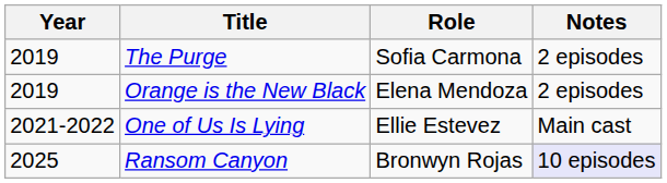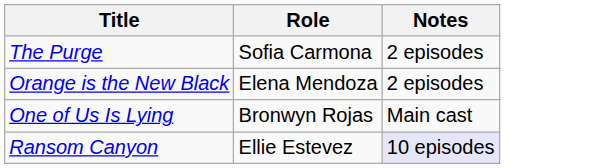 <table class="wikitable sortable">
 <tr>
-<th>Year</th>
 <th>Title</th>
 <th>Role</th>
 <th class="unsortable">Notes</th>
 </tr>
 <tr>
-<td>2019</td>
 <td><em><a href='#'>The Purge</a></em></td>
 <td>Sofia Carmona</td>
 <td>2 episodes</td>
 </tr>
 <tr>
-<td>2019</td>
 <td><em><a href='#'>Orange is the New Black</a></em></td>
 <td>Elena Mendoza</td>
 <td>2 episodes</td>
 </tr>
 <tr>
-<td>2021-2022</td>
 <td><em><a href='#'>One of Us Is Lying</a></em></td>
-<td>Ellie Estevez</td>
+<td>Bronwyn Rojas</td>
 <td>Main cast</td>
 </tr>
 <tr>
-<td>2025</td>
 <td><em><a href='#'> Ransom Canyon</a></em></td>
-<td>Bronwyn Rojas</td>
+<td>Ellie Estevez</td>
 <td style="background: lavender;">10 episodes</td>
 </tr>
 </table>
